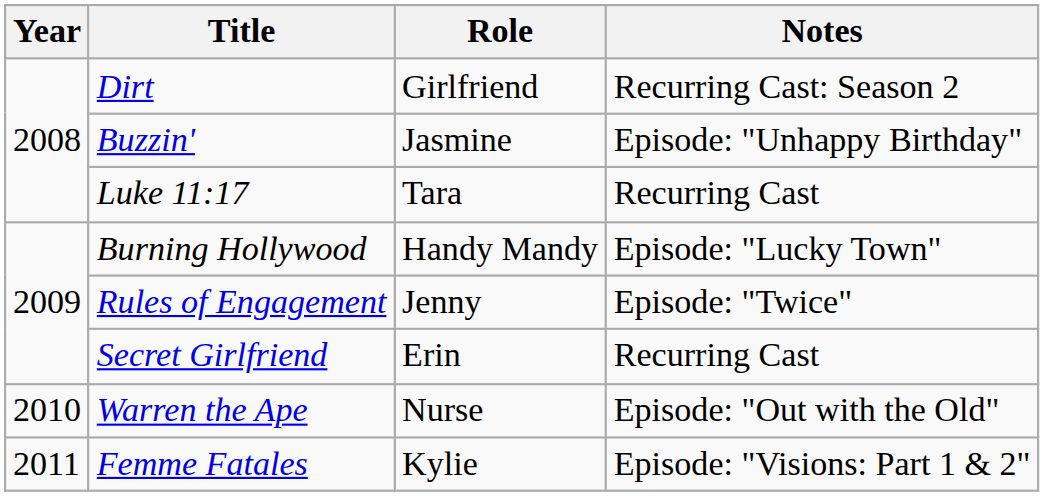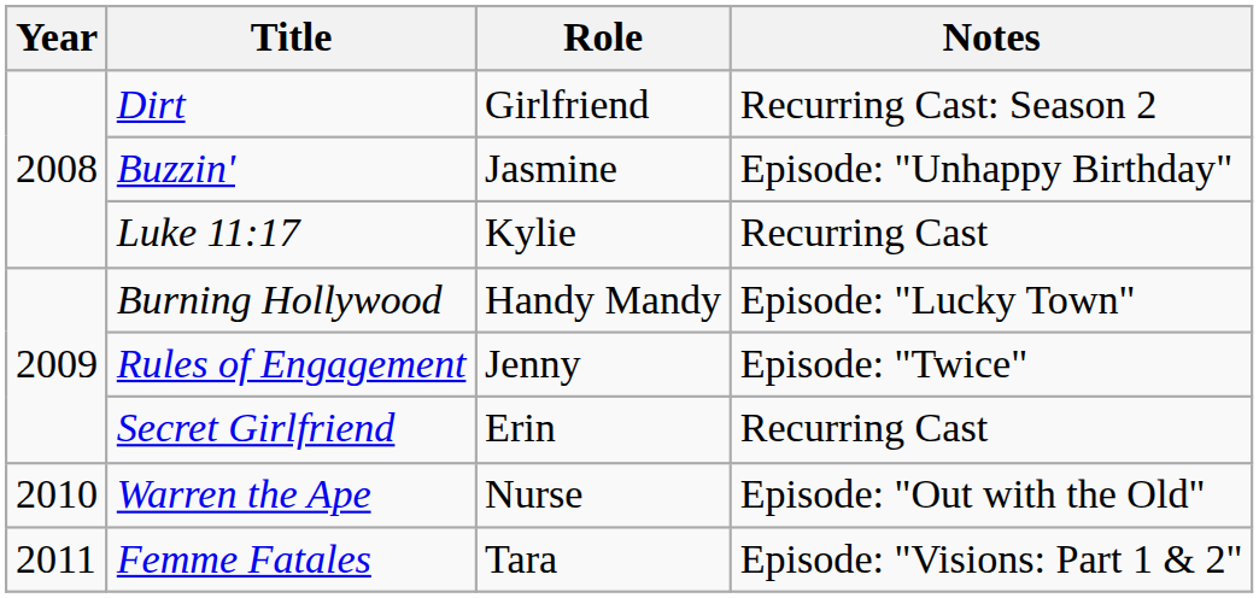 <table class="wikitable sortable">
 <tr>
 <th>Year</th>
 <th>Title</th>
 <th>Role</th>
 <th>Notes</th>
 </tr>
 <tr>
 <td rowspan="3">2008</td>
 <td><em><a href='#'>Dirt</a></em></td>
 <td>Girlfriend</td>
 <td>Recurring Cast: Season 2</td>
 </tr>
 <tr>
 <td><em><a href='#'>Buzzin'</a></em></td>
 <td>Jasmine</td>
 <td>Episode: "Unhappy Birthday"</td>
 </tr>
 <tr>
 <td><em>Luke 11:17</em></td>
-<td>Tara</td>
+<td>Kylie</td>
 <td>Recurring Cast</td>
 </tr>
 <tr>
 <td rowspan="3">2009</td>
 <td><em>Burning Hollywood</em></td>
 <td>Handy Mandy</td>
 <td>Episode: "Lucky Town"</td>
 </tr>
 <tr>
 <td><em><a href='#'>Rules of Engagement</a></em></td>
 <td>Jenny</td>
 <td>Episode: "Twice"</td>
 </tr>
 <tr>
 <td><em><a href='#'>Secret Girlfriend</a></em></td>
 <td>Erin</td>
 <td>Recurring Cast</td>
 </tr>
 <tr>
 <td>2010</td>
 <td><em><a href='#'>Warren the Ape</a></em></td>
 <td>Nurse</td>
 <td>Episode: "Out with the Old"</td>
 </tr>
 <tr>
 <td>2011</td>
 <td><em><a href='#'>Femme Fatales</a></em></td>
-<td>Kylie</td>
+<td>Tara</td>
 <td>Episode: "Visions: Part 1 & 2"</td>
 </tr>
 </table>
